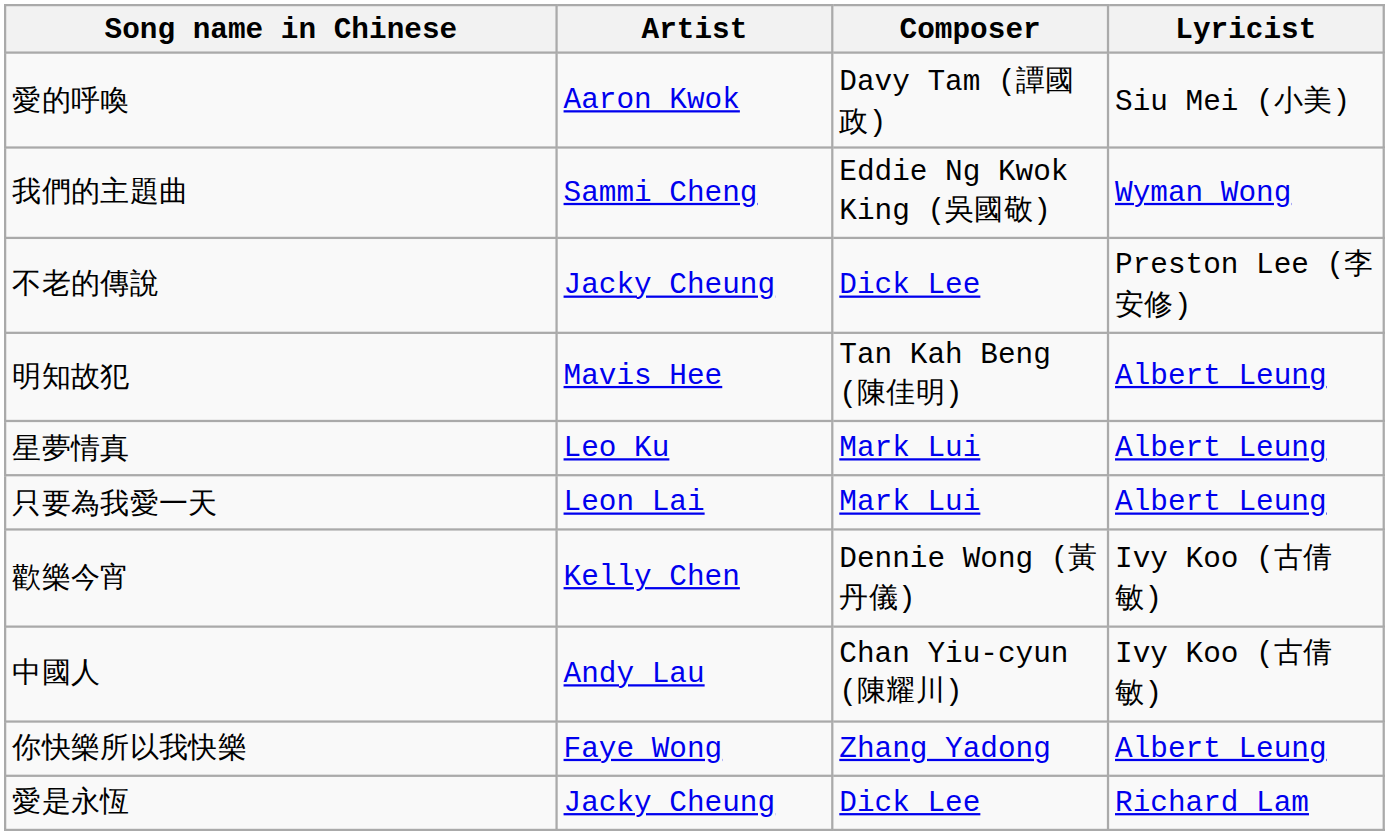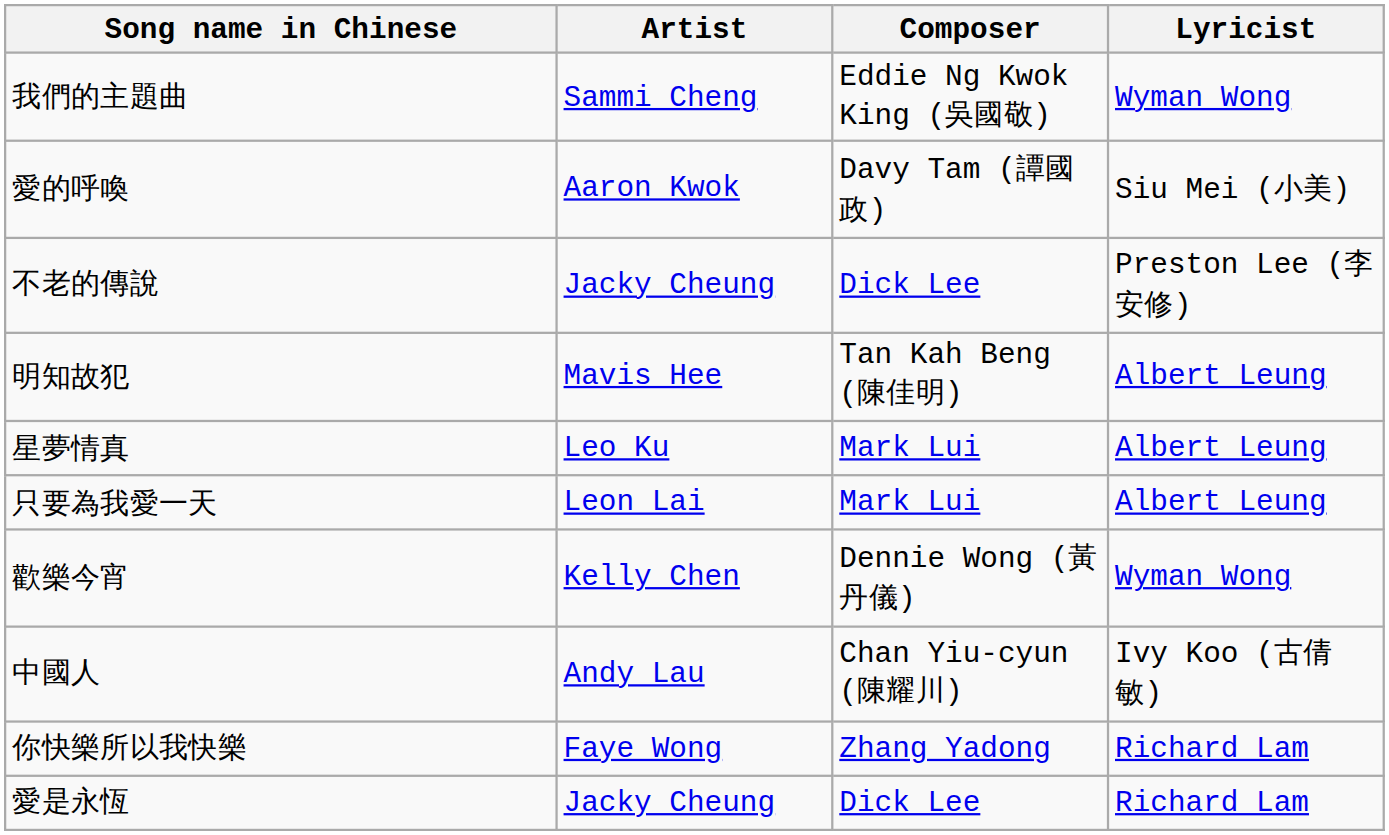 <table class="wikitable">
 <tr>
 <th width=40%>Song name in Chinese</th>
 <th width=20%>Artist</th>
 <th width=20%>Composer</th>
 <th width=20%>Lyricist</th>
 </tr>
 <tr>
+<td>我們的主題曲</td>
+<td><a href='#'>Sammi Cheng</a></td>
+<td>Eddie Ng Kwok King (吳國敬)</td>
+<td><a href='#'>Wyman Wong</a></td>
+</tr>
+<tr>
 <td>愛的呼喚</td>
 <td><a href='#'>Aaron Kwok</a></td>
 <td>Davy Tam (譚國政)</td>
 <td>Siu Mei (小美)</td>
-</tr>
-<tr>
-<td>我們的主題曲</td>
-<td><a href='#'>Sammi Cheng</a></td>
-<td>Eddie Ng Kwok King (吳國敬)</td>
-<td><a href='#'>Wyman Wong</a></td>
 </tr>
 <tr>
 <td>不老的傳說</td>
 <td><a href='#'>Jacky Cheung</a></td>
 <td><a href='#'>Dick Lee</a></td>
 <td>Preston Lee (李安修)</td>
 </tr>
 <tr>
 <td>明知故犯</td>
 <td><a href='#'>Mavis Hee</a></td>
 <td>Tan Kah Beng (陳佳明)</td>
 <td><a href='#'>Albert Leung</a></td>
 </tr>
 <tr>
 <td>星夢情真</td>
 <td><a href='#'>Leo Ku</a></td>
 <td><a href='#'>Mark Lui</a></td>
 <td><a href='#'>Albert Leung</a></td>
 </tr>
 <tr>
 <td>只要為我愛一天</td>
 <td><a href='#'>Leon Lai</a></td>
 <td><a href='#'>Mark Lui</a></td>
 <td><a href='#'>Albert Leung</a></td>
 </tr>
 <tr>
 <td>歡樂今宵</td>
 <td><a href='#'>Kelly Chen</a></td>
 <td>Dennie Wong (黃丹儀)</td>
-<td>Ivy Koo (古倩敏)</td>
+<td><a href='#'>Wyman Wong</a></td>
 </tr>
 <tr>
 <td>中國人</td>
 <td><a href='#'>Andy Lau</a></td>
 <td>Chan Yiu-cyun (陳耀川)</td>
 <td>Ivy Koo (古倩敏)</td>
 </tr>
 <tr>
 <td>你快樂所以我快樂</td>
 <td><a href='#'>Faye Wong</a></td>
 <td><a href='#'>Zhang Yadong</a></td>
-<td><a href='#'>Albert Leung</a></td>
+<td><a href='#'>Richard Lam</a></td>
 </tr>
 <tr>
 <td>愛是永恆</td>
 <td><a href='#'>Jacky Cheung</a></td>
 <td><a href='#'>Dick Lee</a></td>
 <td><a href='#'>Richard Lam</a></td>
 </tr>
 <tr>
 </tr>
 </table>
